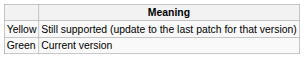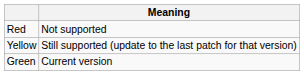 <table class="wikitable">
 <tr>
 <th></th>
 <th>Meaning</th>
+</tr>
+<tr>
+<td>Red</td>
+<td>Not supported</td>
 </tr>
 <tr>
 <td>Yellow</td>
 <td>Still supported (update to the last patch for that version)</td>
 </tr>
 <tr>
 <td>Green</td>
 <td>Current version</td>
 </tr>
 </table>
